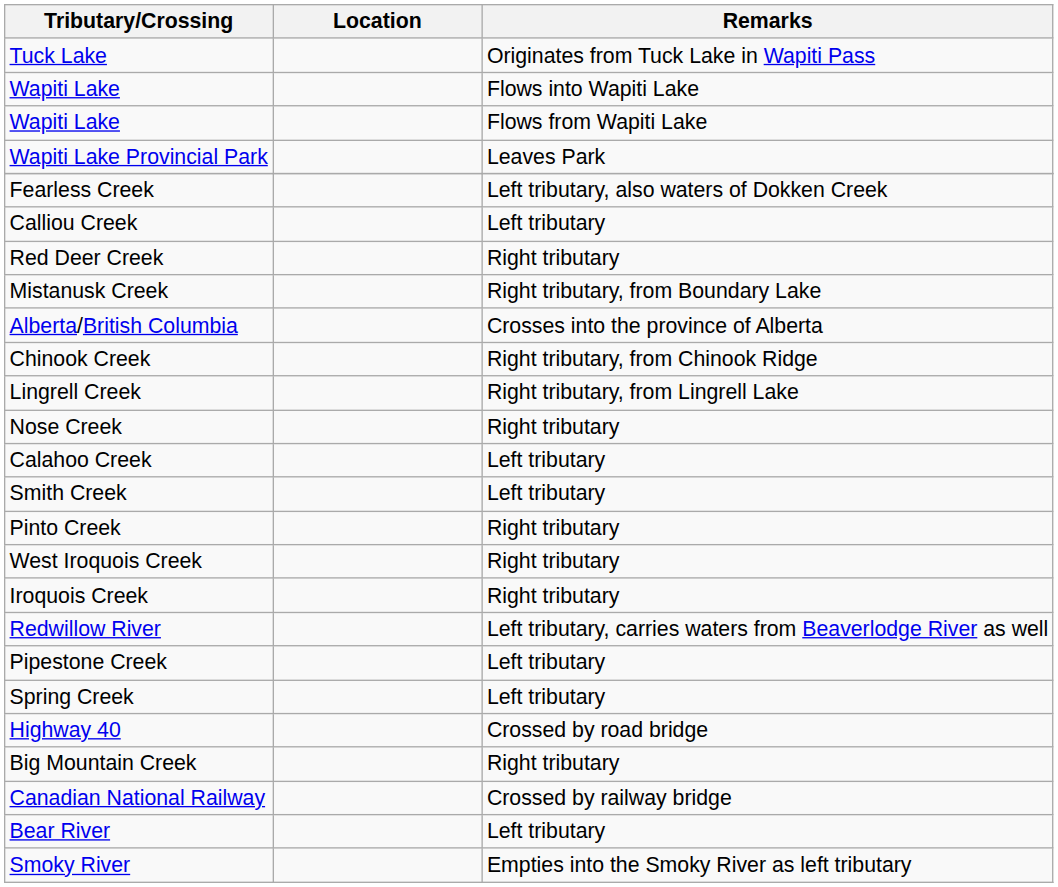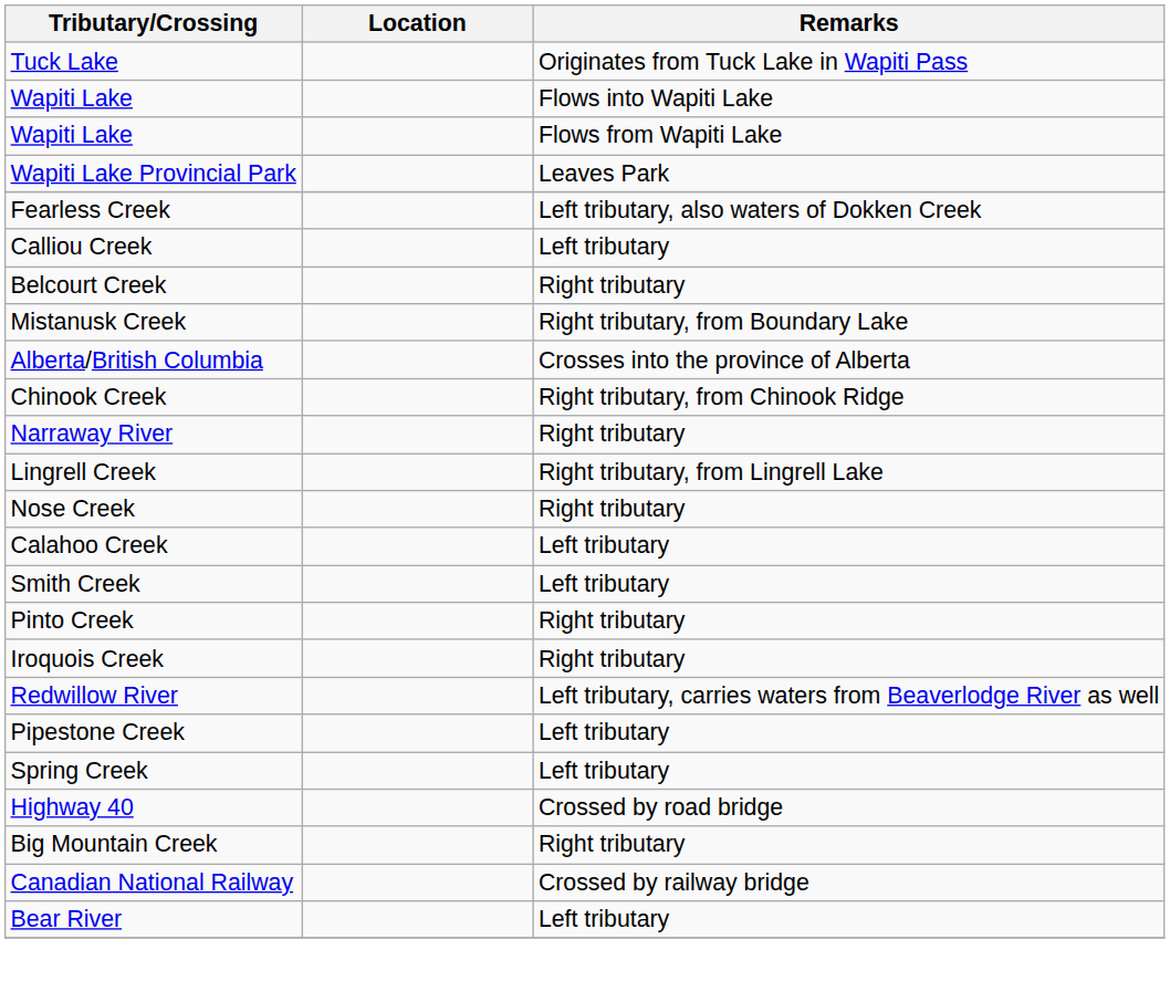 <table class="wikitable sortable">
 <tr>
 <th>Tributary/Crossing</th>
 <th width=150px>Location</th>
 <th>Remarks</th>
 </tr>
 <tr>
 <td><a href='#'>Tuck Lake</a></td>
 <td><small></small></td>
 <td>Originates from Tuck Lake in <a href='#'>Wapiti Pass</a></td>
 </tr>
 <tr>
 <td><a href='#'>Wapiti Lake</a></td>
 <td><small></small></td>
 <td>Flows into Wapiti Lake</td>
 </tr>
 <tr>
 <td><a href='#'>Wapiti Lake</a></td>
 <td><small></small></td>
 <td>Flows from Wapiti Lake</td>
 </tr>
 <tr>
 <td><a href='#'>Wapiti Lake Provincial Park</a></td>
 <td><small></small></td>
 <td>Leaves Park</td>
 </tr>
 <tr>
 </tr>
 <tr Becker Creek||>
 </tr>
 <tr>
 <td>Fearless Creek</td>
 <td><small></small></td>
 <td>Left tributary, also waters of Dokken Creek</td>
 </tr>
 <tr>
 <td>Calliou Creek</td>
 <td><small></small></td>
 <td>Left tributary</td>
 </tr>
 <tr>
-<td>Red Deer Creek</td>
+<td>Belcourt Creek</td>
 <td><small></small></td>
 <td>Right tributary</td>
 </tr>
 <tr>
 <td>Mistanusk Creek</td>
 <td><small></small></td>
 <td>Right tributary, from Boundary Lake</td>
 </tr>
 <tr>
 <td><a href='#'>Alberta</a>/<a href='#'>British Columbia</a></td>
 <td><small></small></td>
 <td>Crosses into the province of Alberta</td>
 </tr>
 <tr>
 <td>Chinook Creek</td>
 <td><small></small></td>
 <td>Right tributary, from Chinook Ridge</td>
+</tr>
+<tr>
+<td><a href='#'>Narraway River</a></td>
+<td><small></small></td>
+<td>Right tributary</td>
 </tr>
 <tr>
 <td>Lingrell Creek</td>
 <td><small></small></td>
 <td>Right tributary, from Lingrell Lake</td>
 </tr>
 <tr>
 <td>Nose Creek</td>
 <td><small></small></td>
 <td>Right tributary</td>
 </tr>
 <tr>
 <td>Calahoo Creek</td>
 <td><small></small></td>
 <td>Left tributary</td>
 </tr>
 <tr>
 <td>Smith Creek</td>
 <td><small></small></td>
 <td>Left tributary</td>
 </tr>
 <tr>
 <td>Pinto Creek</td>
-<td><small></small></td>
-<td>Right tributary</td>
-</tr>
-<tr>
-<td>West Iroquois Creek</td>
 <td><small></small></td>
 <td>Right tributary</td>
 </tr>
 <tr>
 <td>Iroquois Creek</td>
 <td><small></small></td>
 <td>Right tributary</td>
 </tr>
 <tr>
 <td><a href='#'>Redwillow River</a></td>
 <td><small></small></td>
 <td>Left tributary, carries waters from <a href='#'>Beaverlodge River</a> as well</td>
 </tr>
 <tr>
 <td>Pipestone Creek</td>
 <td><small></small></td>
 <td>Left tributary</td>
 </tr>
 <tr>
 <td>Spring Creek</td>
 <td><small></small></td>
 <td>Left tributary</td>
 </tr>
 <tr>
 <td><a href='#'>Highway 40</a></td>
 <td><small></small></td>
 <td>Crossed by road bridge</td>
 </tr>
 <tr>
 <td>Big Mountain Creek</td>
 <td><small></small></td>
 <td>Right tributary</td>
 </tr>
 <tr>
 <td><a href='#'>Canadian National Railway</a></td>
 <td><small></small></td>
 <td>Crossed by railway bridge</td>
 </tr>
 <tr>
 <td><a href='#'>Bear River</a></td>
 <td><small></small></td>
 <td>Left tributary</td>
 </tr>
 <tr>
-<td><a href='#'>Smoky River</a></td>
-<td><small></small></td>
-<td>Empties into the Smoky River as left tributary</td>
-</tr>
-<tr>
 </tr>
 </table>
